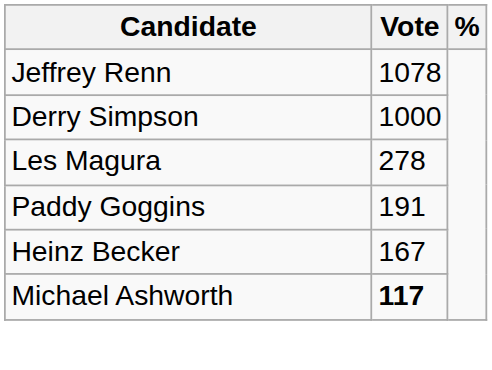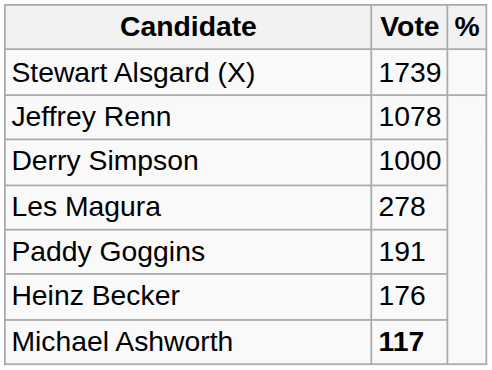 <table class="wikitable">
 <tr>
 <th bgcolor="#DDDDFF" width="200px">Candidate</th>
 <th bgcolor="#DDDDFF">Vote</th>
 <th bgcolor="#DDDDFF">%</th>
+</tr>
+<tr>
+<td>Stewart Alsgard (X)</td>
+<td>1739</td>
+<td></td>
 </tr>
 <tr>
 <td>Jeffrey Renn</td>
 <td>1078</td>
 </tr>
 <tr>
 <td>Derry Simpson</td>
 <td>1000</td>
 </tr>
 <tr>
 <td>Les Magura</td>
 <td>278</td>
 </tr>
 <tr>
 <td>Paddy Goggins</td>
 <td>191</td>
 </tr>
 <tr>
 <td>Heinz Becker</td>
-<td>167</td>
+<td>176</td>
 </tr>
 <tr>
 <td>Michael Ashworth</td>
 <td><strong>117</strong></td>
 </tr>
 </table>
